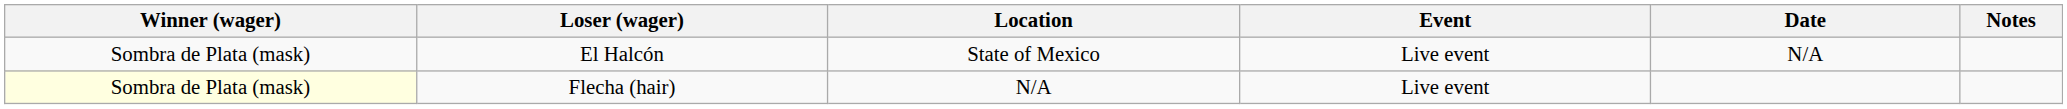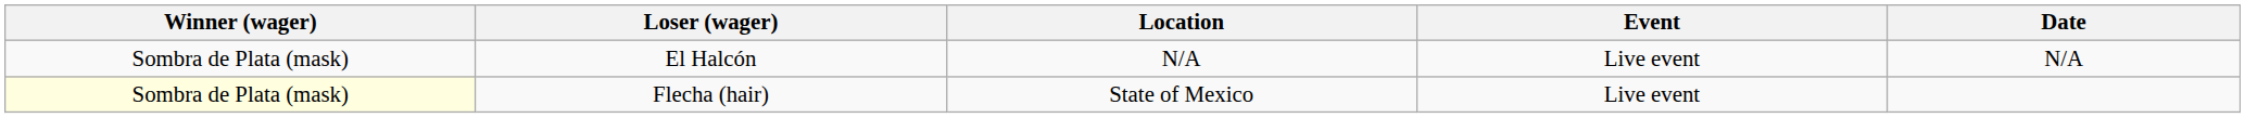 <table class="wikitable sortable" width=100%  style="text-align: center">
 <tr>
 <th width=20% scope="col">Winner (wager)</th>
 <th width=20% scope="col">Loser (wager)</th>
 <th width=20% scope="col">Location</th>
 <th width=20% scope="col">Event</th>
 <th width=15% scope="col">Date</th>
-<th class="unsortable" width=5% scope="col">Notes</th>
 </tr>
 <tr>
 <td>Sombra de Plata (mask)</td>
 <td>El Halcón</td>
-<td>State of Mexico</td>
+<td>N/A</td>
 <td>Live event</td>
 <td>N/A</td>
-<td> </td>
 </tr>
 <tr>
 <td style="background: lightyellow;">Sombra de Plata (mask)</td>
 <td>Flecha (hair)</td>
-<td>N/A</td>
+<td>State of Mexico</td>
 <td>Live event</td>
 <td></td>
-<td> </td>
 </tr>
 </table>
